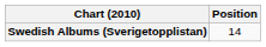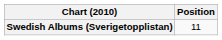 <table class="wikitable plainrowheaders" style="text-align:center">
 <tr>
 <th scope="col">Chart (2010)</th>
 <th scope="col">Position</th>
 </tr>
 <tr>
 <th scope="row">Swedish Albums (Sverigetopplistan)</th>
-<td>14</td>
+<td>11</td>
 </tr>
 </table>
